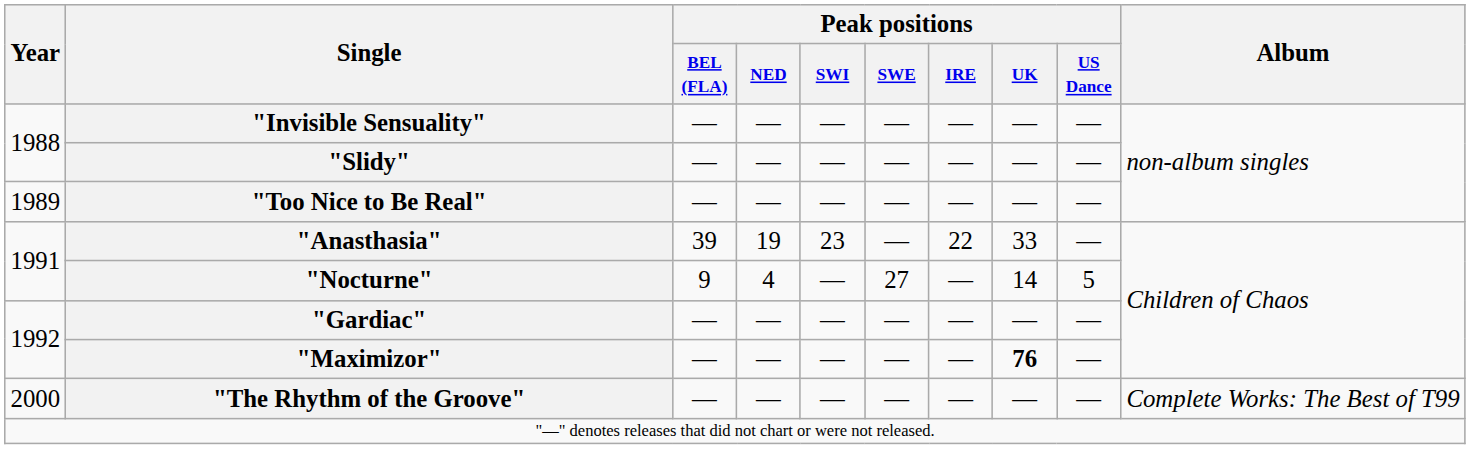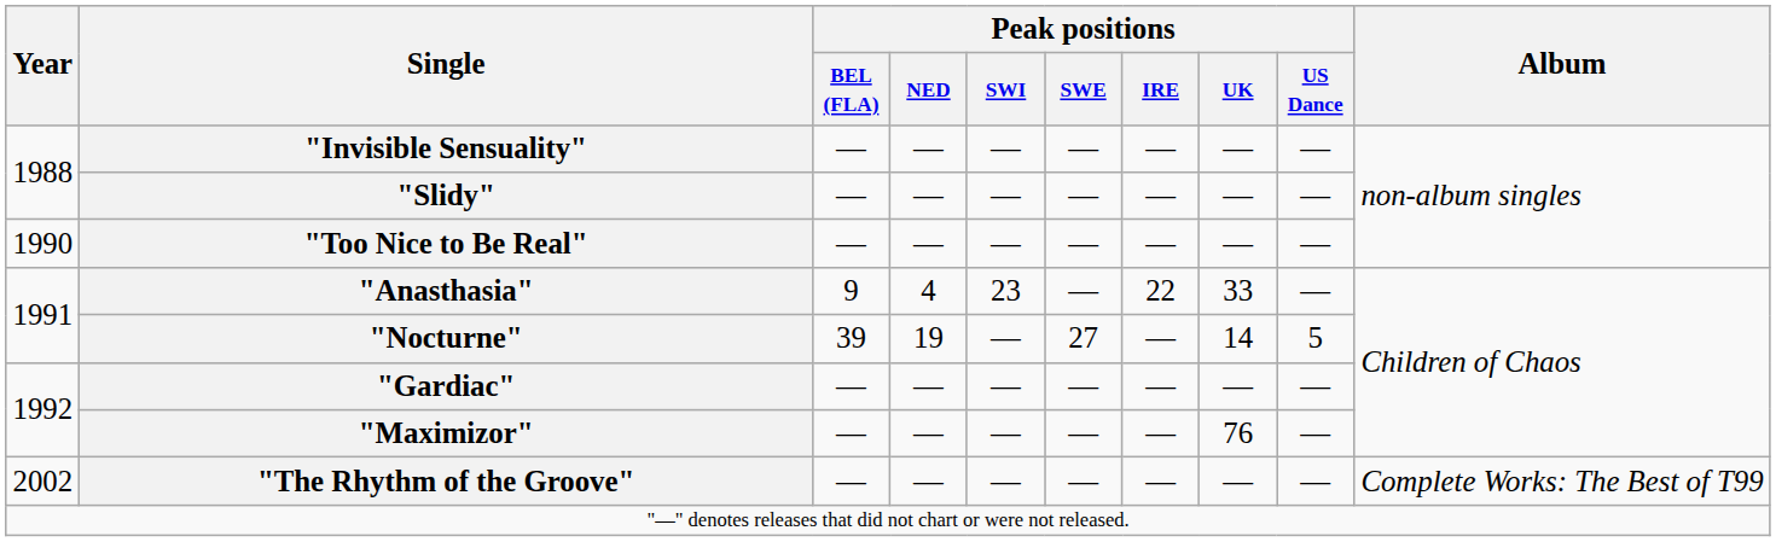 <table class="wikitable plainrowheaders" style="text-align:center;">
 <tr>
 <th rowspan="2">Year</th>
 <th rowspan="2" style="width:24em;">Single</th>
 <th colspan="7">Peak positions</th>
 <th rowspan="2">Album</th>
 </tr>
 <tr style="font-size:smaller;">
 <th width="35"><small><a href='#'>BEL<br>(FLA)</a></small></th>
 <th width="35"><small><a href='#'>NED</a></small></th>
 <th width="35"><small><a href='#'>SWI</a></small></th>
 <th width="35"><small><a href='#'>SWE</a></small></th>
 <th width="35"><small><a href='#'>IRE</a></small></th>
 <th width="35"><small><a href='#'>UK</a></small><br></th>
 <th width="35"><small><a href='#'>US Dance</a></small><br></th>
 </tr>
 <tr>
 <td rowspan="2">1988</td>
 <th scope="row">"Invisible Sensuality"</th>
 <td>—</td>
 <td>—</td>
 <td>—</td>
 <td>—</td>
 <td>—</td>
 <td>—</td>
 <td>—</td>
 <td align="left" rowspan="3"><em>non-album singles</em></td>
 </tr>
 <tr>
 <th scope="row">"Slidy"</th>
 <td>—</td>
 <td>—</td>
 <td>—</td>
 <td>—</td>
 <td>—</td>
 <td>—</td>
 <td>—</td>
 </tr>
 <tr>
-<td rowspan="1">1989</td>
+<td rowspan="1">1990</td>
 <th scope="row">"Too Nice to Be Real"</th>
 <td>—</td>
 <td>—</td>
 <td>—</td>
 <td>—</td>
 <td>—</td>
 <td>—</td>
 <td>—</td>
 </tr>
 <tr>
 <td rowspan="2">1991</td>
 <th scope="row">"Anasthasia"</th>
-<td>39</td>
-<td>19</td>
+<td>9</td>
+<td>4</td>
 <td>23</td>
 <td>—</td>
 <td>22</td>
 <td>33</td>
 <td>—</td>
 <td align="left" rowspan="4"><em>Children of Chaos</em></td>
 </tr>
 <tr>
 <th scope="row">"Nocturne"</th>
-<td>9</td>
-<td>4</td>
+<td>39</td>
+<td>19</td>
 <td>—</td>
 <td>27</td>
 <td>—</td>
 <td>14</td>
 <td>5</td>
 </tr>
 <tr>
 <td rowspan="2">1992</td>
 <th scope="row">"Gardiac"</th>
 <td>—</td>
 <td>—</td>
 <td>—</td>
 <td>—</td>
 <td>—</td>
 <td>—</td>
 <td>—</td>
 </tr>
 <tr>
 <th scope="row">"Maximizor"</th>
 <td>—</td>
 <td>—</td>
 <td>—</td>
 <td>—</td>
 <td>—</td>
-<td><strong>76</strong></td>
+<td>76</td>
 <td>—</td>
 </tr>
 <tr>
-<td rowspan="1">2000</td>
+<td rowspan="1">2002</td>
 <th scope="row">"The Rhythm of the Groove"</th>
 <td>—</td>
 <td>—</td>
 <td>—</td>
 <td>—</td>
 <td>—</td>
 <td>—</td>
 <td>—</td>
 <td align="left" rowspan="1"><em>Complete Works: The Best of T99</em></td>
 </tr>
 <tr>
 <td align="center" colspan="10" style="font-size:8pt">"—" denotes releases that did not chart or were not released.</td>
 </tr>
 </table>
